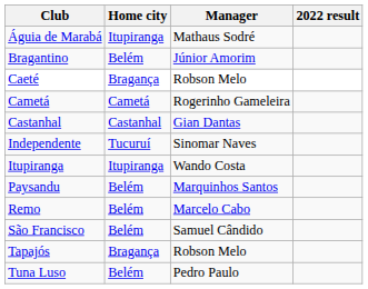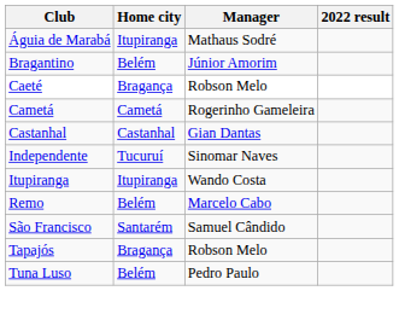 <table class="wikitable sortable">
 <tr>
 <th>Club</th>
 <th>Home city</th>
 <th>Manager</th>
 <th>2022 result</th>
 </tr>
 <tr>
 <td><a href='#'>Águia de Marabá</a></td>
 <td><a href='#'>Itupiranga</a></td>
 <td>Mathaus Sodré</td>
 <td></td>
 </tr>
 <tr>
 <td><a href='#'>Bragantino</a></td>
 <td><a href='#'>Belém</a></td>
 <td><a href='#'>Júnior Amorim</a></td>
 <td></td>
 </tr>
 <tr style="background:white; color:black">
 <td><a href='#'>Caeté</a></td>
 <td><a href='#'>Bragança</a></td>
 <td>Robson Melo</td>
 <td></td>
 </tr>
 <tr>
 <td><a href='#'>Cametá</a></td>
 <td><a href='#'>Cametá</a></td>
 <td>Rogerinho Gameleira</td>
 <td></td>
 </tr>
 <tr>
 <td><a href='#'>Castanhal</a></td>
 <td><a href='#'>Castanhal</a></td>
 <td><a href='#'>Gian Dantas</a></td>
 <td></td>
 </tr>
 <tr>
 <td><a href='#'>Independente</a></td>
 <td><a href='#'>Tucuruí</a></td>
 <td>Sinomar Naves</td>
 <td></td>
 </tr>
 <tr>
 <td><a href='#'>Itupiranga</a></td>
 <td><a href='#'>Itupiranga</a></td>
 <td>Wando Costa</td>
 <td></td>
 </tr>
 <tr>
-<td><a href='#'>Paysandu</a></td>
-<td><a href='#'>Belém</a></td>
-<td><a href='#'>Marquinhos Santos</a></td>
-<td></td>
-</tr>
-<tr>
 <td><a href='#'>Remo</a></td>
 <td><a href='#'>Belém</a></td>
 <td><a href='#'>Marcelo Cabo</a></td>
 <td></td>
 </tr>
 <tr>
 <td><a href='#'>São Francisco</a></td>
-<td><a href='#'>Belém</a></td>
+<td><a href='#'>Santarém</a></td>
 <td>Samuel Cândido</td>
 <td></td>
 </tr>
 <tr>
 <td><a href='#'>Tapajós</a></td>
 <td><a href='#'>Bragança</a></td>
 <td>Robson Melo</td>
 <td></td>
 </tr>
 <tr>
 <td><a href='#'>Tuna Luso</a></td>
 <td><a href='#'>Belém</a></td>
 <td>Pedro Paulo</td>
 <td></td>
 </tr>
 </table>
